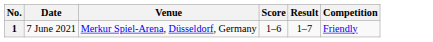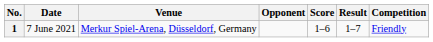 <table class="wikitable sortable">
 <tr>
 <th scope="col">No.</th>
 <th scope="col" data-sort-type="date">Date</th>
 <th scope="col">Venue</th>
+<th scope="col">Opponent</th>
 <th scope="col">Score</th>
 <th scope="col">Result</th>
 <th scope="col">Competition</th>
 </tr>
 <tr>
 <th align="center">1</th>
 <td>7 June 2021</td>
 <td><a href='#'>Merkur Spiel-Arena</a>, <a href='#'>Düsseldorf</a>, Germany</td>
+<td></td>
 <td align="center">1–6</td>
 <td align="center">1–7</td>
 <td><a href='#'>Friendly</a></td>
 </tr>
 </table>
